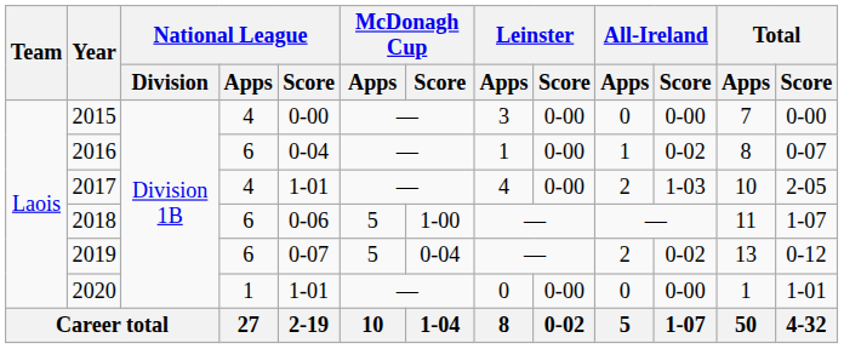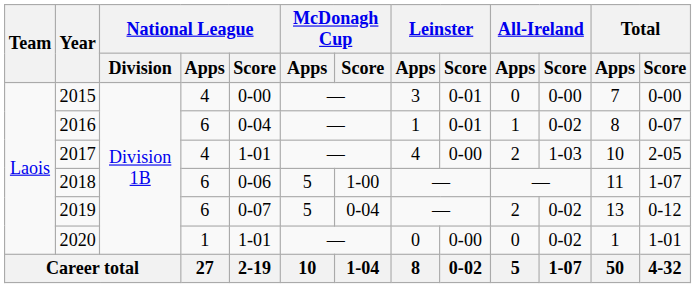 <table class="wikitable" style="text-align:center">
 <tr>
 <th rowspan="2">Team</th>
 <th rowspan="2">Year</th>
 <th colspan="3"><a href='#'>National League</a></th>
 <th colspan="2"><a href='#'>McDonagh Cup</a></th>
 <th colspan="2"><a href='#'>Leinster</a></th>
 <th colspan="2"><a href='#'>All-Ireland</a></th>
 <th colspan="2">Total</th>
 </tr>
 <tr>
 <th>Division</th>
 <th>Apps</th>
 <th>Score</th>
 <th>Apps</th>
 <th>Score</th>
 <th>Apps</th>
 <th>Score</th>
 <th>Apps</th>
 <th>Score</th>
 <th>Apps</th>
 <th>Score</th>
 </tr>
 <tr>
 <td rowspan="6"><a href='#'>Laois</a></td>
 <td>2015</td>
 <td rowspan="6"><a href='#'>Division 1B</a></td>
 <td>4</td>
 <td>0-00</td>
 <td colspan=2>—</td>
 <td>3</td>
-<td>0-00</td>
+<td>0-01</td>
 <td>0</td>
 <td>0-00</td>
 <td>7</td>
 <td>0-00</td>
 </tr>
 <tr>
 <td>2016</td>
 <td>6</td>
 <td>0-04</td>
 <td colspan=2>—</td>
 <td>1</td>
-<td>0-00</td>
+<td>0-01</td>
 <td>1</td>
 <td>0-02</td>
 <td>8</td>
 <td>0-07</td>
 </tr>
 <tr>
 <td>2017</td>
 <td>4</td>
 <td>1-01</td>
 <td colspan=2>—</td>
 <td>4</td>
 <td>0-00</td>
 <td>2</td>
 <td>1-03</td>
 <td>10</td>
 <td>2-05</td>
 </tr>
 <tr>
 <td>2018</td>
 <td>6</td>
 <td>0-06</td>
 <td>5</td>
 <td>1-00</td>
 <td colspan=2>—</td>
 <td colspan=2>—</td>
 <td>11</td>
 <td>1-07</td>
 </tr>
 <tr>
 <td>2019</td>
 <td>6</td>
 <td>0-07</td>
 <td>5</td>
 <td>0-04</td>
 <td colspan=2>—</td>
 <td>2</td>
 <td>0-02</td>
 <td>13</td>
 <td>0-12</td>
 </tr>
 <tr>
 <td>2020</td>
 <td>1</td>
 <td>1-01</td>
 <td colspan=2>—</td>
 <td>0</td>
 <td>0-00</td>
 <td>0</td>
-<td>0-00</td>
+<td>0-02</td>
 <td>1</td>
 <td>1-01</td>
 </tr>
 <tr>
 <th colspan="3">Career total</th>
 <th>27</th>
 <th>2-19</th>
 <th>10</th>
 <th>1-04</th>
 <th>8</th>
 <th>0-02</th>
 <th>5</th>
 <th>1-07</th>
 <th>50</th>
 <th>4-32</th>
 </tr>
 </table>
